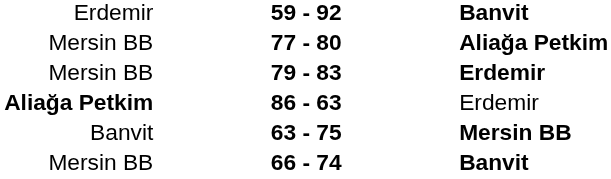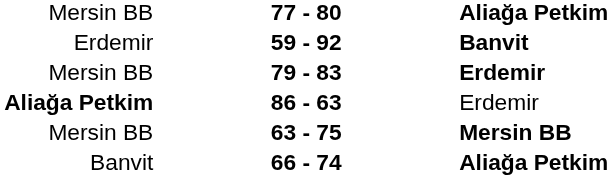 <table width=100% cellspacing=1>
 <tr>
 <th width=20%></th>
 <th width=12%></th>
 <th></th>
 </tr>
 <tr>
 <td></td>
 </tr>
 <tr style=font-size:90%>
+<td align=right>Mersin BB</td>
+<td align=center><strong>77 - 80</strong></td>
+<td><strong>Aliağa Petkim</strong></td>
+</tr>
+<tr style=font-size:90%>
 <td align=right>Erdemir</td>
 <td align=center><strong>59 - 92</strong></td>
 <td><strong>Banvit</strong></td>
-</tr>
-<tr style=font-size:90%>
-<td align=right>Mersin BB</td>
-<td align=center><strong>77 - 80</strong></td>
-<td><strong>Aliağa Petkim</strong></td>
 </tr>
 <tr style=font-size:90%>
 <td align=right>Mersin BB</td>
 <td align=center><strong>79 - 83</strong></td>
 <td><strong>Erdemir</strong></td>
 </tr>
 <tr style=font-size:90%>
 <td align=right><strong>Aliağa Petkim</strong></td>
 <td align=center><strong>86 - 63</strong></td>
 <td>Erdemir</td>
 </tr>
 <tr style=font-size:90%>
-<td align=right>Banvit</td>
+<td align=right>Mersin BB</td>
 <td align=center><strong>63 - 75</strong></td>
 <td><strong>Mersin BB</strong></td>
 </tr>
 <tr style=font-size:90%>
-<td align=right>Mersin BB</td>
+<td align=right>Banvit</td>
 <td align=center><strong>66 - 74</strong></td>
-<td><strong>Banvit</strong></td>
+<td><strong>Aliağa Petkim</strong></td>
 </tr>
 </table>
